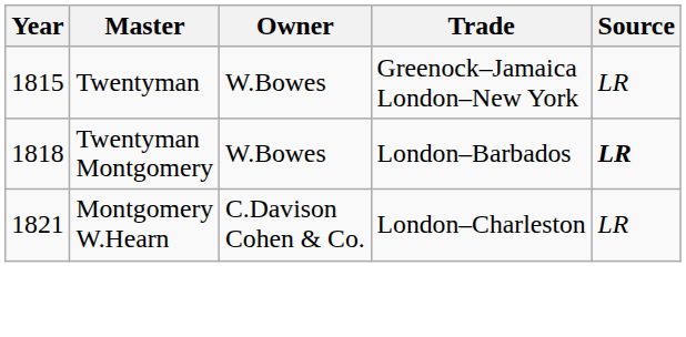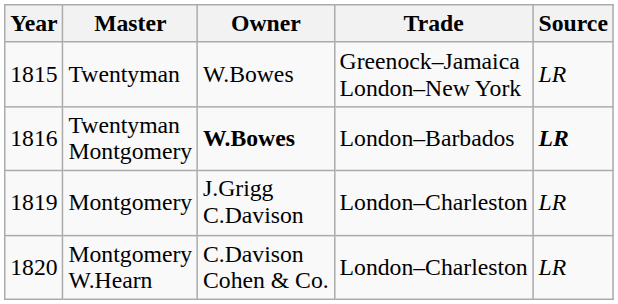 <table class=" wikitable">
 <tr>
 <th>Year</th>
 <th>Master</th>
 <th>Owner</th>
 <th>Trade</th>
 <th>Source</th>
 </tr>
 <tr>
 <td>1815</td>
 <td>Twentyman</td>
 <td>W.Bowes</td>
 <td>Greenock–Jamaica<br>London–New York</td>
 <td><em>LR</em></td>
 </tr>
 <tr>
-<td>1818</td>
+<td>1816</td>
 <td>Twentyman<br>Montgomery</td>
-<td>W.Bowes</td>
+<td><strong>W.Bowes</strong></td>
 <td>London–Barbados</td>
 <td><strong><em>LR</em></strong></td>
 </tr>
 <tr>
-<td>1821</td>
+<td>1819</td>
+<td>Montgomery</td>
+<td>J.Grigg<br>C.Davison</td>
+<td>London–Charleston</td>
+<td><em>LR</em></td>
+</tr>
+<tr>
+<td>1820</td>
 <td>Montgomery<br>W.Hearn</td>
 <td>C.Davison<br>Cohen & Co.</td>
 <td>London–Charleston</td>
 <td><em>LR</em></td>
 </tr>
 </table>
